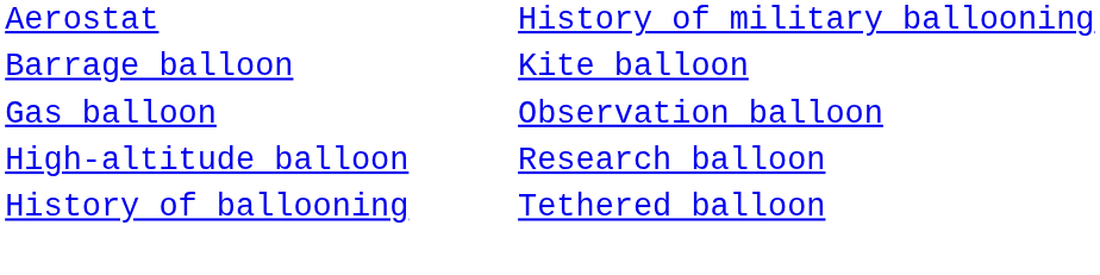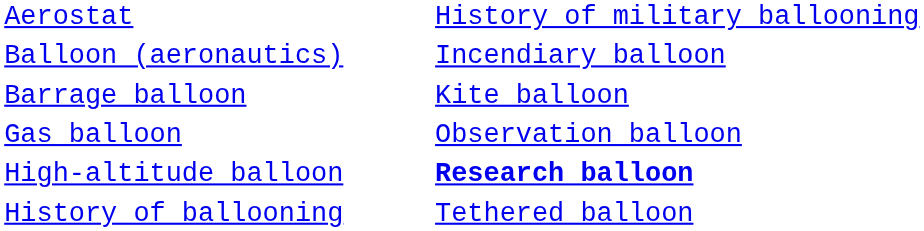 <table style="width: 40%; border: none; text-align: left;">
 <tr>
 <td><a href='#'>Aerostat</a></td>
 <td><a href='#'>History of military ballooning</a></td>
+</tr>
+<tr>
+<td><a href='#'>Balloon (aeronautics)</a></td>
+<td><a href='#'>Incendiary balloon</a></td>
 </tr>
 <tr>
 <td><a href='#'>Barrage balloon</a></td>
 <td><a href='#'>Kite balloon</a></td>
 </tr>
 <tr>
 <td><a href='#'>Gas balloon</a></td>
 <td><a href='#'>Observation balloon</a></td>
 </tr>
 <tr>
 <td><a href='#'>High-altitude balloon</a></td>
-<td><a href='#'>Research balloon</a></td>
+<td><strong><a href='#'>Research balloon</a></strong></td>
 </tr>
 <tr>
 <td><a href='#'>History of ballooning</a></td>
 <td><a href='#'>Tethered balloon</a></td>
 </tr>
 </table>
